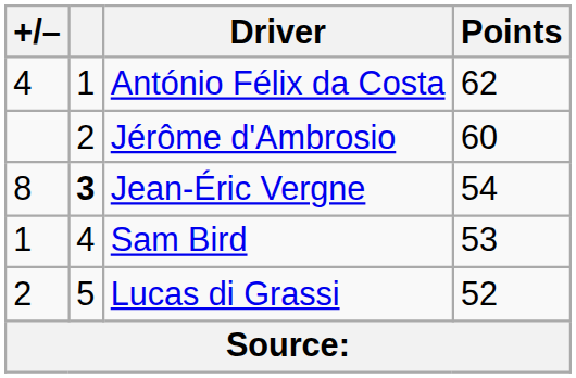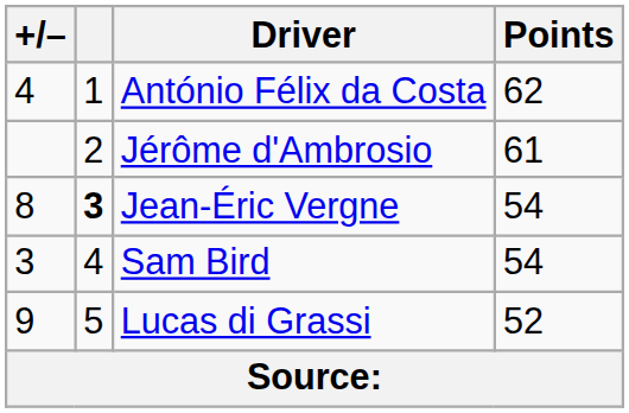 <table class="wikitable" style="font-size: 85%">
 <tr>
 <th scope="col">+/–</th>
 <th scope="col"></th>
 <th scope="col">Driver</th>
 <th scope="col">Points</th>
 </tr>
 <tr>
 <td align="left"> 4</td>
 <td align="center">1</td>
 <td> <a href='#'>António Félix da Costa</a></td>
 <td align="left">62</td>
 </tr>
 <tr>
 <td align="left"></td>
 <td align="center">2</td>
 <td> <a href='#'>Jérôme d'Ambrosio</a></td>
-<td align="left">60</td>
+<td align="left">61</td>
 </tr>
 <tr>
 <td align="left"> 8</td>
 <td align="center"><strong>3</strong></td>
 <td> <a href='#'>Jean-Éric Vergne</a></td>
 <td align="left">54</td>
 </tr>
 <tr>
-<td align="left"> 1</td>
+<td align="left"> 3</td>
 <td align="center">4</td>
 <td> <a href='#'>Sam Bird</a></td>
-<td align="left">53</td>
+<td align="left">54</td>
 </tr>
 <tr>
-<td align="left"> 2</td>
+<td align="left"> 9</td>
 <td align="center">5</td>
 <td> <a href='#'>Lucas di Grassi</a></td>
 <td align="left">52</td>
 </tr>
 <tr>
 <th colspan=4>Source:</th>
 </tr>
 </table>
